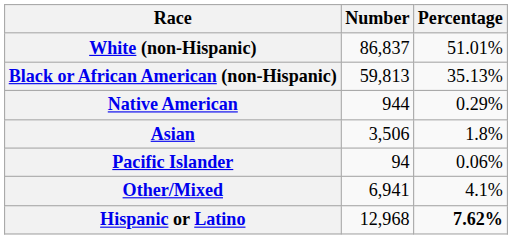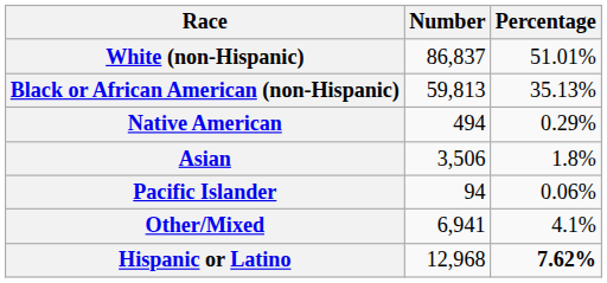 <table class="wikitable" style="text-align:right">
 <tr>
 <th scope="col">Race</th>
 <th scope="col">Number</th>
 <th scope="col">Percentage</th>
 </tr>
 <tr>
 <th scope="row"><a href='#'>White</a> (non-Hispanic)</th>
 <td>86,837</td>
 <td>51.01%</td>
 </tr>
 <tr>
 <th scope="row"><a href='#'>Black or African American</a> (non-Hispanic)</th>
 <td>59,813</td>
 <td>35.13%</td>
 </tr>
 <tr>
 <th scope="row"><a href='#'>Native American</a></th>
-<td>944</td>
+<td>494</td>
 <td>0.29%</td>
 </tr>
 <tr>
 <th scope="row"><a href='#'>Asian</a></th>
 <td>3,506</td>
 <td>1.8%</td>
 </tr>
 <tr>
 <th scope="row"><a href='#'>Pacific Islander</a></th>
 <td>94</td>
 <td>0.06%</td>
 </tr>
 <tr>
 <th scope="row"><a href='#'>Other/Mixed</a></th>
 <td>6,941</td>
 <td>4.1%</td>
 </tr>
 <tr>
 <th scope="row"><a href='#'>Hispanic</a> or <a href='#'>Latino</a></th>
 <td>12,968</td>
 <td><strong>7.62%</strong></td>
 </tr>
 </table>
